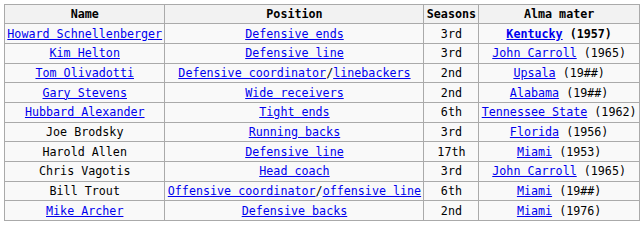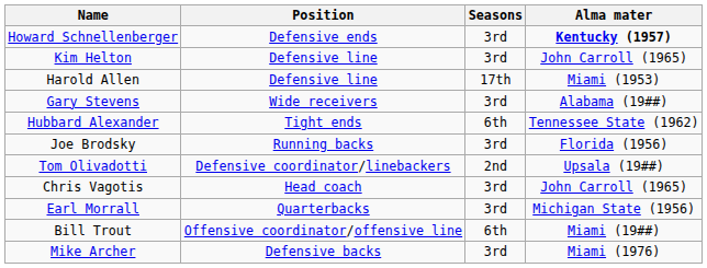 <table class="wikitable" border="1" style="font-size:90%;">
 <tr>
 <th>Name</th>
 <th>Position</th>
 <th>Seasons</th>
 <th>Alma mater</th>
 </tr>
 <tr style="text-align:center;">
 <td><a href='#'>Howard Schnellenberger</a></td>
 <td><a href='#'>Defensive ends</a></td>
 <td>3rd</td>
 <td><strong><a href='#'>Kentucky</a> (1957)</strong></td>
 </tr>
 <tr style="text-align:center;">
 <td><a href='#'>Kim Helton</a></td>
 <td><a href='#'>Defensive line</a></td>
 <td>3rd</td>
 <td><a href='#'>John Carroll</a> (1965)</td>
 </tr>
 <tr style="text-align:center;">
-<td><a href='#'>Tom Olivadotti</a></td>
-<td><a href='#'>Defensive coordinator</a>/<a href='#'>linebackers</a></td>
-<td>2nd</td>
-<td><a href='#'>Upsala</a> (19##)</td>
+<td>Harold Allen</td>
+<td><a href='#'>Defensive line</a></td>
+<td>17th</td>
+<td><a href='#'>Miami</a> (1953)</td>
 </tr>
 <tr style="text-align:center;">
 <td><a href='#'>Gary Stevens</a></td>
 <td><a href='#'>Wide receivers</a></td>
-<td>2nd</td>
+<td>3rd</td>
 <td><a href='#'>Alabama</a> (19##)</td>
 </tr>
 <tr style="text-align:center;">
 <td><a href='#'>Hubbard Alexander</a></td>
 <td><a href='#'>Tight ends</a></td>
 <td>6th</td>
 <td><a href='#'>Tennessee State</a> (1962)</td>
 </tr>
 <tr style="text-align:center;">
 <td>Joe Brodsky</td>
 <td><a href='#'>Running backs</a></td>
 <td>3rd</td>
 <td><a href='#'>Florida</a> (1956)</td>
 </tr>
 <tr style="text-align:center;">
-<td>Harold Allen</td>
-<td><a href='#'>Defensive line</a></td>
-<td>17th</td>
-<td><a href='#'>Miami</a> (1953)</td>
+<td><a href='#'>Tom Olivadotti</a></td>
+<td><a href='#'>Defensive coordinator</a>/<a href='#'>linebackers</a></td>
+<td>2nd</td>
+<td><a href='#'>Upsala</a> (19##)</td>
 </tr>
 <tr style="text-align:center;">
 <td>Chris Vagotis</td>
 <td><a href='#'>Head coach</a></td>
 <td>3rd</td>
 <td><a href='#'>John Carroll</a> (1965)</td>
+</tr>
+<tr style="text-align:center;">
+<td><a href='#'>Earl Morrall</a></td>
+<td><a href='#'>Quarterbacks</a></td>
+<td>3rd</td>
+<td><a href='#'>Michigan State</a> (1956)</td>
 </tr>
 <tr style="text-align:center;">
 <td>Bill Trout</td>
 <td><a href='#'>Offensive coordinator</a>/<a href='#'>offensive line</a></td>
 <td>6th</td>
 <td><a href='#'>Miami</a> (19##)</td>
 </tr>
 <tr style="text-align:center;">
 <td><a href='#'>Mike Archer</a></td>
 <td><a href='#'>Defensive backs</a></td>
-<td>2nd</td>
+<td>3rd</td>
 <td><a href='#'>Miami</a> (1976)</td>
 </tr>
 <tr style="text-align:center;">
 </tr>
 </table>
